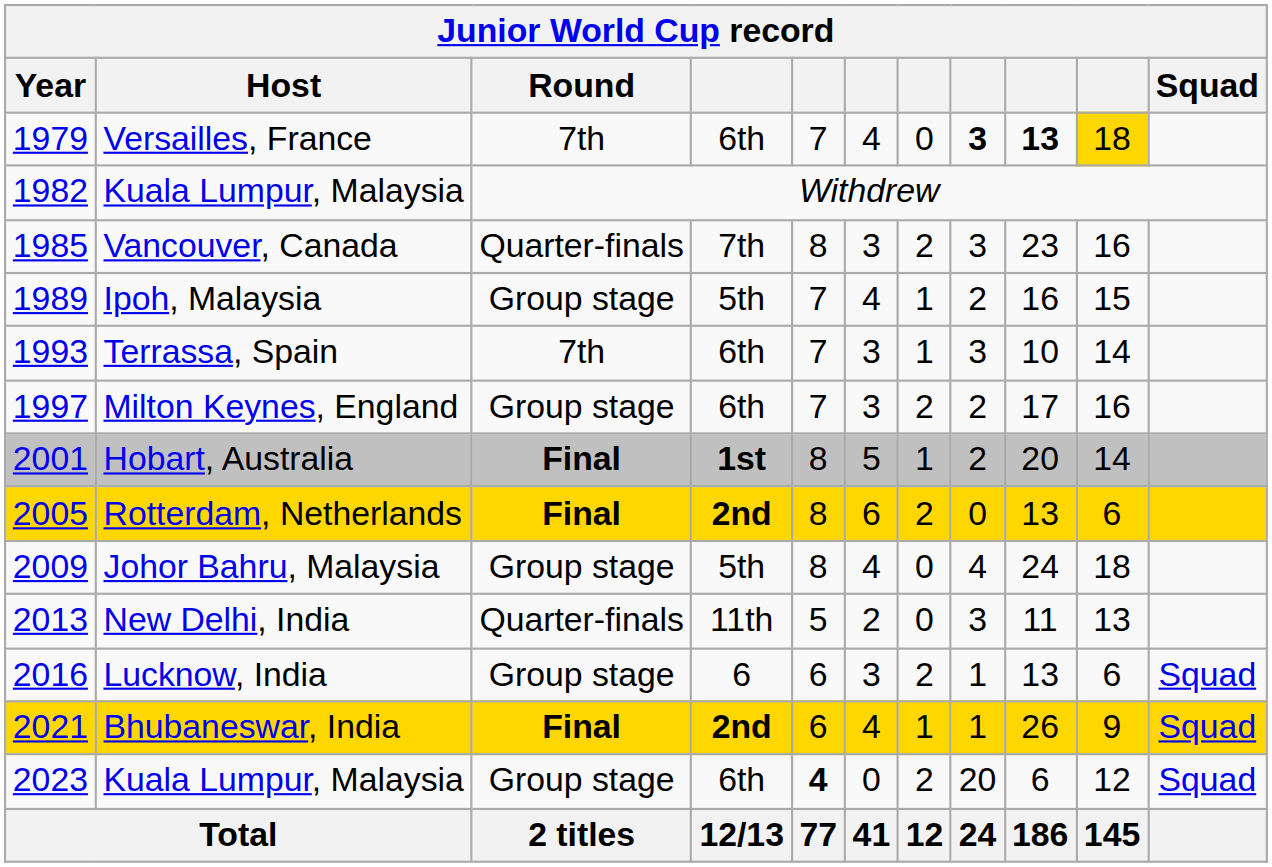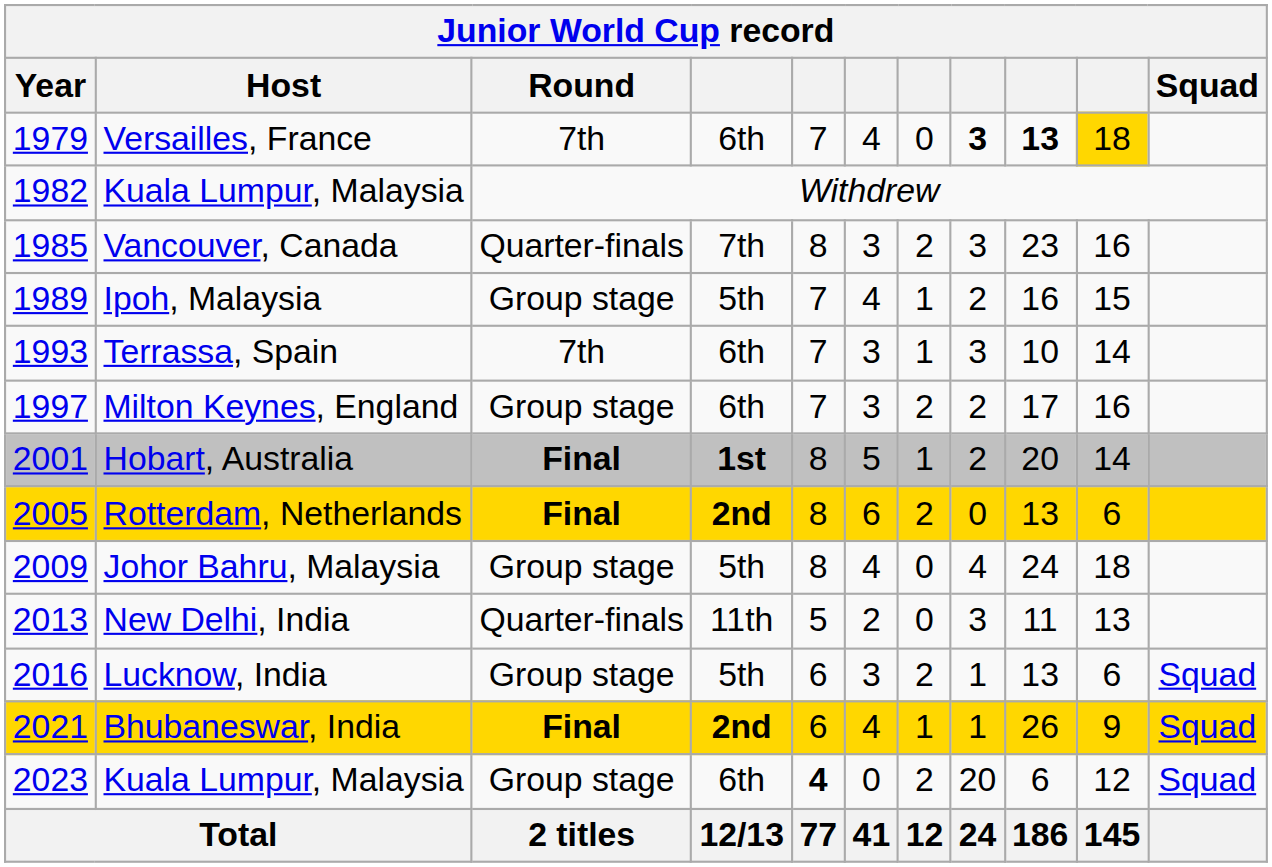 <table class="wikitable" style="text-align: center;font-size:100%;">
 <tr>
 <th colspan="11"><a href='#'>Junior World Cup</a> record</th>
 </tr>
 <tr>
 <th>Year</th>
 <th>Host</th>
 <th>Round</th>
 <th></th>
 <th></th>
 <th></th>
 <th></th>
 <th></th>
 <th></th>
 <th></th>
 <th>Squad</th>
 </tr>
 <tr>
 <td><a href='#'>1979</a></td>
 <td align=left> <a href='#'>Versailles</a>, France</td>
 <td>7th</td>
 <td>6th</td>
 <td>7</td>
 <td>4</td>
 <td>0</td>
 <td><strong>3</strong></td>
 <td><strong>13</strong></td>
 <td style="background: gold;">18</td>
 <td></td>
 </tr>
 <tr>
 <td><a href='#'>1982</a></td>
 <td align=left> <a href='#'>Kuala Lumpur</a>, Malaysia</td>
 <td colspan=9><em>Withdrew</em></td>
 </tr>
 <tr>
 <td><a href='#'>1985</a></td>
 <td align=left> <a href='#'>Vancouver</a>, Canada</td>
 <td>Quarter-finals</td>
 <td>7th</td>
 <td>8</td>
 <td>3</td>
 <td>2</td>
 <td>3</td>
 <td>23</td>
 <td>16</td>
 <td></td>
 </tr>
 <tr>
 <td><a href='#'>1989</a></td>
 <td align=left> <a href='#'>Ipoh</a>, Malaysia</td>
 <td>Group stage</td>
 <td>5th</td>
 <td>7</td>
 <td>4</td>
 <td>1</td>
 <td>2</td>
 <td>16</td>
 <td>15</td>
 <td></td>
 </tr>
 <tr>
 <td><a href='#'>1993</a></td>
 <td align=left> <a href='#'>Terrassa</a>, Spain</td>
 <td>7th</td>
 <td>6th</td>
 <td>7</td>
 <td>3</td>
 <td>1</td>
 <td>3</td>
 <td>10</td>
 <td>14</td>
 <td></td>
 </tr>
 <tr>
 <td><a href='#'>1997</a></td>
 <td align=left> <a href='#'>Milton Keynes</a>, England</td>
 <td>Group stage</td>
 <td>6th</td>
 <td>7</td>
 <td>3</td>
 <td>2</td>
 <td>2</td>
 <td>17</td>
 <td>16</td>
 <td></td>
 </tr>
 <tr bgcolor=silver>
 <td><a href='#'>2001</a></td>
 <td align=left> <a href='#'>Hobart</a>, Australia</td>
 <td><strong>Final</strong></td>
 <td><strong>1st</strong></td>
 <td>8</td>
 <td>5</td>
 <td>1</td>
 <td>2</td>
 <td>20</td>
 <td>14</td>
 <td></td>
 </tr>
 <tr bgcolor=gold>
 <td><a href='#'>2005</a></td>
 <td align=left> <a href='#'>Rotterdam</a>, Netherlands</td>
 <td><strong>Final</strong></td>
 <td><strong>2nd</strong></td>
 <td>8</td>
 <td>6</td>
 <td>2</td>
 <td>0</td>
 <td>13</td>
 <td>6</td>
 <td></td>
 </tr>
 <tr>
 <td><a href='#'>2009</a></td>
 <td align=left> <a href='#'>Johor Bahru</a>, Malaysia<br></td>
 <td>Group stage</td>
 <td>5th</td>
 <td>8</td>
 <td>4</td>
 <td>0</td>
 <td>4</td>
 <td>24</td>
 <td>18</td>
 <td></td>
 </tr>
 <tr>
 <td><a href='#'>2013</a></td>
 <td align=left> <a href='#'>New Delhi</a>, India</td>
 <td>Quarter-finals</td>
 <td>11th</td>
 <td>5</td>
 <td>2</td>
 <td>0</td>
 <td>3</td>
 <td>11</td>
 <td>13</td>
 <td></td>
 </tr>
 <tr>
 <td><a href='#'>2016</a></td>
 <td align=left> <a href='#'>Lucknow</a>, India</td>
 <td>Group stage</td>
-<td>6</td>
+<td>5th</td>
 <td>6</td>
 <td>3</td>
 <td>2</td>
 <td>1</td>
 <td>13</td>
 <td>6</td>
 <td><a href='#'>Squad</a></td>
 </tr>
 <tr bgcolor=gold>
 <td><a href='#'>2021</a></td>
 <td align=left> <a href='#'>Bhubaneswar</a>, India</td>
 <td><strong>Final</strong></td>
 <td><strong>2nd</strong></td>
 <td>6</td>
 <td>4</td>
 <td>1</td>
 <td>1</td>
 <td>26</td>
 <td>9</td>
 <td><a href='#'>Squad</a></td>
 </tr>
 <tr>
 <td><a href='#'>2023</a></td>
 <td align=left> <a href='#'>Kuala Lumpur</a>, Malaysia</td>
 <td>Group stage</td>
 <td>6th</td>
 <td><strong>4</strong></td>
 <td>0</td>
 <td>2</td>
 <td>20</td>
 <td>6</td>
 <td>12</td>
 <td><a href='#'>Squad</a></td>
 </tr>
 <tr>
 <th colspan=2>Total</th>
 <th>2 titles</th>
 <th>12/13</th>
 <th>77</th>
 <th>41</th>
 <th>12</th>
 <th>24</th>
 <th>186</th>
 <th>145</th>
 <th></th>
 </tr>
 </table>
